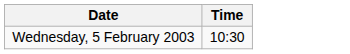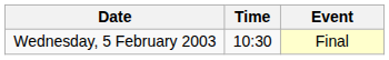 <table class = "wikitable" style="text-align:center;">
 <tr>
 <th width=220>Date</th>
 <th width=50>Time</th>
+<th width=100>Event</th>
 </tr>
 <tr>
 <td>Wednesday, 5 February 2003</td>
 <td>10:30</td>
+<td bgcolor=ffffcc>Final</td>
 </tr>
 </table>
